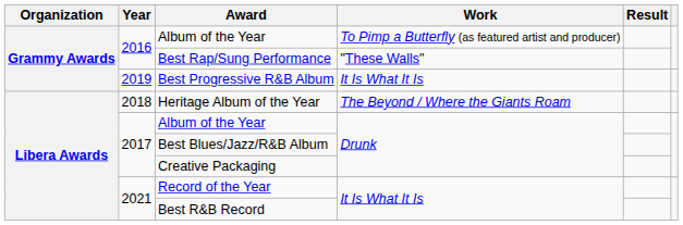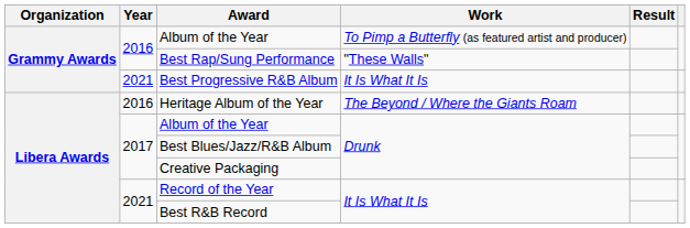 <table class="wikitable plainrowheaders">
 <tr>
 <th scope="col">Organization</th>
 <th scope="col">Year</th>
 <th scope="col">Award</th>
 <th scope="col">Work</th>
 <th scope="col">Result</th>
 <th scope="col"></th>
 </tr>
 <tr>
 <th scope="row" rowspan=3><a href='#'>Grammy Awards</a></th>
 <td rowspan="2"><a href='#'>2016</a></td>
 <td>Album of the Year</td>
 <td><em><a href='#'>To Pimp a Butterfly</a></em> <small>(as featured artist and producer)</small></td>
 <td></td>
 <td rowspan="2"></td>
 </tr>
 <tr>
 <td><a href='#'>Best Rap/Sung Performance</a></td>
 <td>"<a href='#'>These Walls</a>"</td>
 <td></td>
 </tr>
 <tr>
-<td><a href='#'>2019</a></td>
+<td><a href='#'>2021</a></td>
 <td><a href='#'>Best Progressive R&B Album</a></td>
 <td><em><a href='#'>It Is What It Is</a></em></td>
 <td></td>
 <td></td>
 </tr>
 <tr>
 <th scope="row" rowspan=6><a href='#'>Libera Awards</a></th>
-<td>2018</td>
+<td>2016</td>
 <td>Heritage Album of the Year</td>
 <td><em><a href='#'>The Beyond / Where the Giants Roam</a></em></td>
 <td></td>
 <td></td>
 </tr>
 <tr>
 <td rowspan="3">2017</td>
 <td><a href='#'>Album of the Year</a></td>
 <td rowspan="3"><em><a href='#'>Drunk</a></em></td>
 <td></td>
 <td rowspan="3"></td>
 </tr>
 <tr>
 <td>Best Blues/Jazz/R&B Album</td>
 <td></td>
 </tr>
 <tr>
 <td>Creative Packaging</td>
 <td></td>
 </tr>
 <tr>
 <td rowspan="2">2021</td>
 <td><a href='#'>Record of the Year</a></td>
 <td rowspan="2"><em><a href='#'>It Is What It Is</a></em></td>
 <td></td>
 <td rowspan="2"></td>
 </tr>
 <tr>
 <td>Best R&B Record</td>
 <td></td>
 </tr>
 </table>
